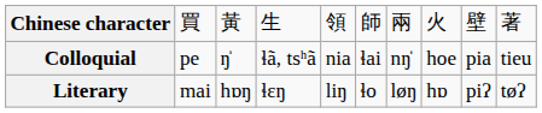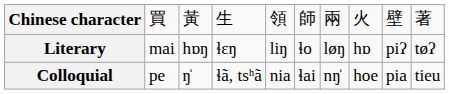 <table class="wikitable">
 <tr>
 <th>Chinese character</th>
 <td>買</td>
 <td>黃</td>
 <td>生</td>
 <td>領</td>
 <td>師</td>
 <td>兩</td>
 <td>火</td>
 <td>壁</td>
 <td>著</td>
 </tr>
 <tr>
+<th>Literary</th>
+<td>mai</td>
+<td>hɒŋ</td>
+<td>ɬɛŋ</td>
+<td>liŋ</td>
+<td>ɬo</td>
+<td>løŋ</td>
+<td>hɒ</td>
+<td>piʔ</td>
+<td>tøʔ</td>
+</tr>
+<tr>
 <th>Colloquial</th>
 <td>pe</td>
 <td>ŋ̍</td>
 <td>ɬã, tsʰã</td>
 <td>nia</td>
 <td>ɬai</td>
 <td>nŋ̍</td>
 <td>hoe</td>
 <td>pia</td>
 <td>tieu</td>
 </tr>
-<tr>
-<th>Literary</th>
-<td>mai</td>
-<td>hɒŋ</td>
-<td>ɬɛŋ</td>
-<td>liŋ</td>
-<td>ɬo</td>
-<td>løŋ</td>
-<td>hɒ</td>
-<td>piʔ</td>
-<td>tøʔ</td>
-</tr>
 </table>
